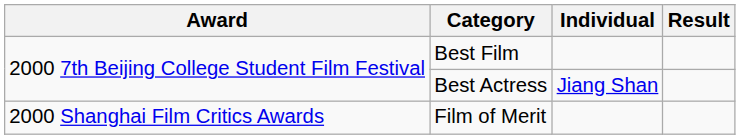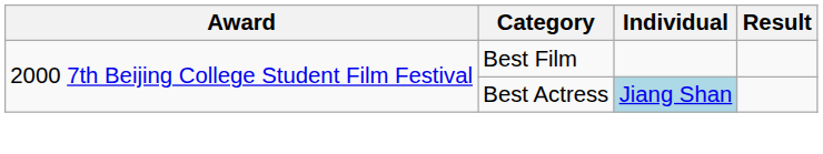 <table class="wikitable">
 <tr>
 <th>Award</th>
 <th>Category</th>
 <th>Individual</th>
 <th>Result</th>
 </tr>
 <tr>
 <td rowspan=2>2000 <a href='#'>7th Beijing College Student Film Festival</a></td>
 <td>Best Film</td>
 <td></td>
 <td></td>
 </tr>
 <tr>
 <td>Best Actress</td>
-<td><a href='#'>Jiang Shan</a></td>
-<td></td>
-</tr>
-<tr>
-<td>2000 <a href='#'>Shanghai Film Critics Awards</a></td>
-<td>Film of Merit</td>
-<td></td>
+<td style="background: lightblue;"><a href='#'>Jiang Shan</a></td>
 <td></td>
 </tr>
 </table>
